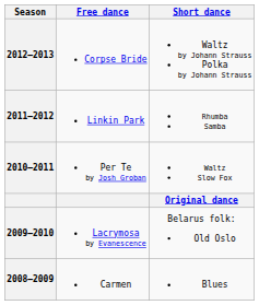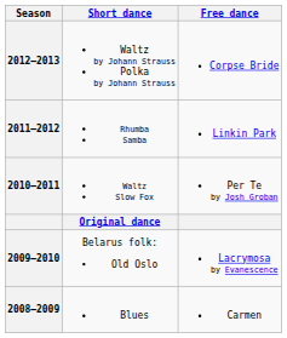 <table class=wikitable style=text-align:center>
 <tr>
 <th>Season</th>
+<th><a href='#'>Short dance</a></th>
 <th><a href='#'>Free dance</a></th>
-<th><a href='#'>Short dance</a></th>
 </tr>
 <tr>
 <th>2012–2013 <br> </th>
+<td><br><ul><li>Waltz <br><small> by Johann Strauss </small></li><li>Polka <br><small> by Johann Strauss </small></li></ul></td>
 <td><br><ul><li><a href='#'>Corpse Bride</a></li></ul></td>
-<td><br><ul><li>Waltz <br><small> by Johann Strauss </small></li><li>Polka <br><small> by Johann Strauss </small></li></ul></td>
 </tr>
 <tr>
 <th>2011–2012 <br> </th>
+<td><br><ul><li><small>Rhumba</small></li><li><small>Samba</small></li></ul></td>
 <td><br><ul><li><a href='#'>Linkin Park</a></li></ul></td>
-<td><br><ul><li><small>Rhumba</small></li><li><small>Samba</small></li></ul></td>
 </tr>
 <tr>
 <th>2010–2011 <br> </th>
+<td><br><ul><li><small>Waltz</small></li><li><small>Slow Fox</small></li></ul></td>
 <td><br><ul><li>Per Te <br><small> by <a href='#'>Josh Groban</a> </small></li></ul></td>
-<td><br><ul><li><small>Waltz</small></li><li><small>Slow Fox</small></li></ul></td>
 </tr>
 <tr>
 <th></th>
+<th><a href='#'>Original dance</a></th>
 <th></th>
-<th><a href='#'>Original dance</a></th>
 </tr>
 <tr>
 <th>2009–2010 <br> </th>
+<td>Belarus folk:<br><ul><li>Old Oslo</li></ul></td>
 <td><br><ul><li><a href='#'>Lacrymosa</a> <br><small> by <a href='#'>Evanescence</a> </small></li></ul></td>
-<td>Belarus folk:<br><ul><li>Old Oslo</li></ul></td>
 </tr>
 <tr>
 <th>2008–2009 <br> </th>
+<td><br><ul><li>Blues</li></ul></td>
 <td><br><ul><li>Carmen</li></ul></td>
-<td><br><ul><li>Blues</li></ul></td>
 </tr>
 </table>
